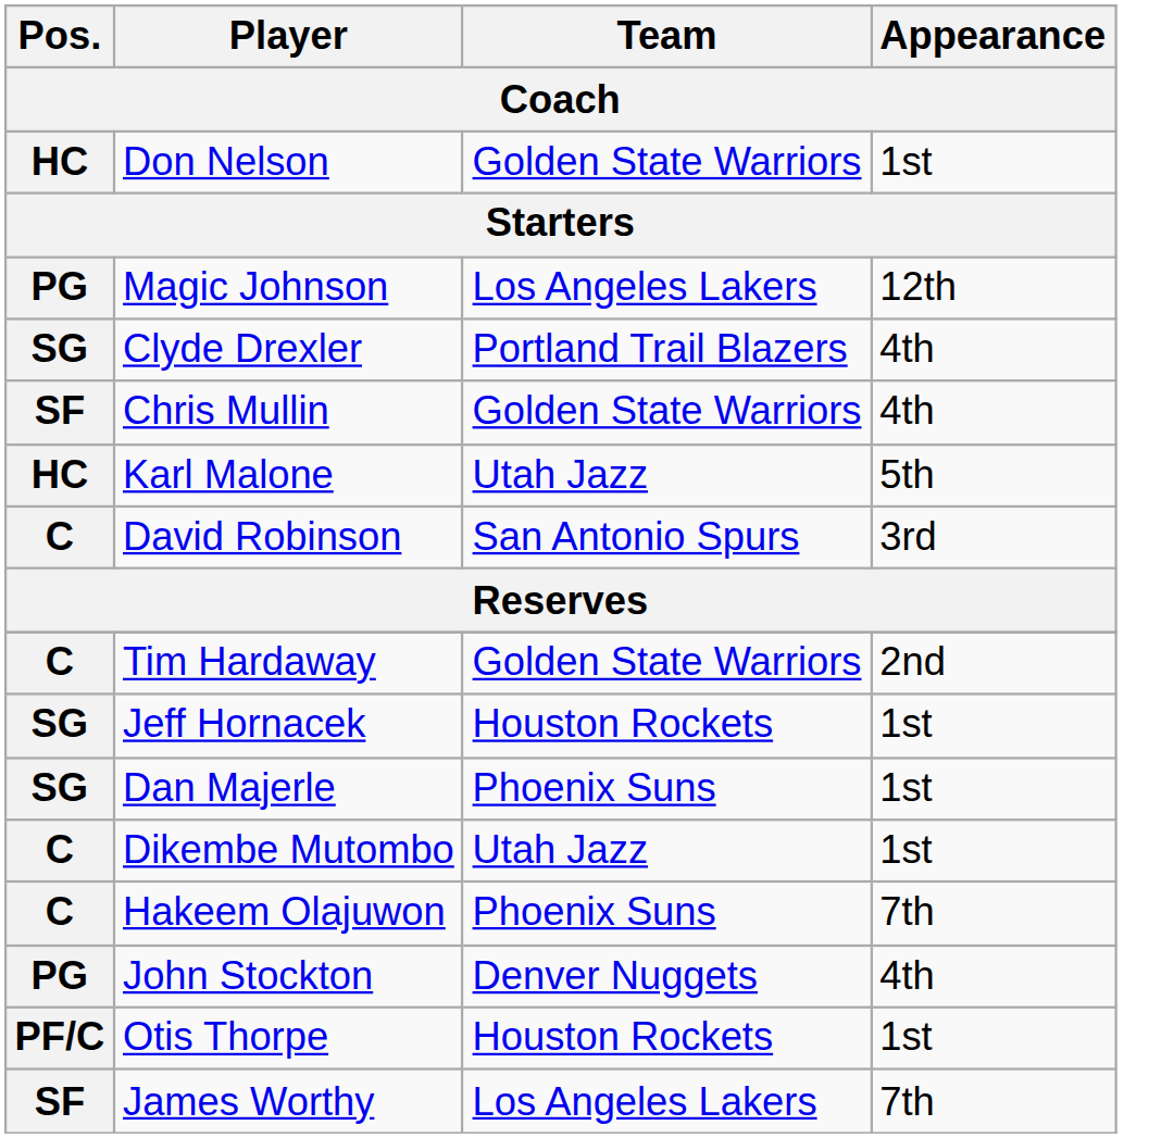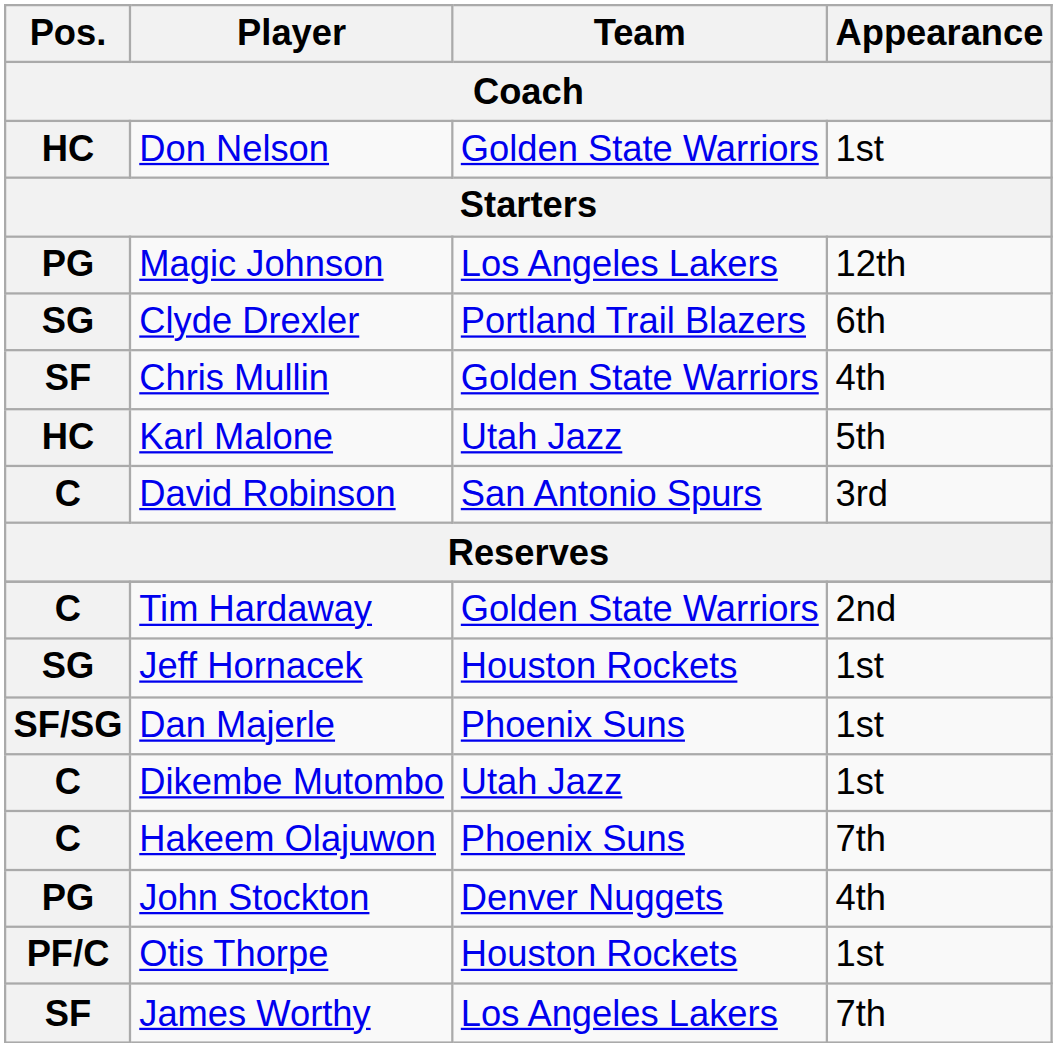 <table class="wikitable">
 <tr>
 <th>Pos.</th>
 <th>Player</th>
 <th>Team</th>
 <th>Appearance</th>
 </tr>
 <tr>
 <th colspan="4">Coach</th>
 </tr>
 <tr>
 <th>HC</th>
 <td><a href='#'>Don Nelson</a></td>
 <td><a href='#'>Golden State Warriors</a></td>
 <td>1st</td>
 </tr>
 <tr>
 <th colspan="4">Starters</th>
 </tr>
 <tr>
 <th>PG</th>
 <td><a href='#'>Magic Johnson</a></td>
 <td><a href='#'>Los Angeles Lakers</a></td>
 <td>12th</td>
 </tr>
 <tr>
 <th>SG</th>
 <td><a href='#'>Clyde Drexler</a></td>
 <td><a href='#'>Portland Trail Blazers</a></td>
-<td>4th</td>
+<td>6th</td>
 </tr>
 <tr>
 <th>SF</th>
 <td><a href='#'>Chris Mullin</a></td>
 <td><a href='#'>Golden State Warriors</a></td>
 <td>4th</td>
 </tr>
 <tr>
 <th>HC</th>
 <td><a href='#'>Karl Malone</a></td>
 <td><a href='#'>Utah Jazz</a></td>
 <td>5th</td>
 </tr>
 <tr>
 <th>C</th>
 <td><a href='#'>David Robinson</a></td>
 <td><a href='#'>San Antonio Spurs</a></td>
 <td>3rd</td>
 </tr>
 <tr>
 <th colspan="4">Reserves</th>
 </tr>
 <tr>
 </tr>
 <tr>
 <th>C</th>
 <td><a href='#'>Tim Hardaway</a></td>
 <td><a href='#'>Golden State Warriors</a></td>
 <td>2nd</td>
 </tr>
 <tr>
 <th>SG</th>
 <td><a href='#'>Jeff Hornacek</a></td>
 <td><a href='#'>Houston Rockets</a></td>
 <td>1st</td>
 </tr>
 <tr>
-<th>SG</th>
+<th>SF/SG</th>
 <td><a href='#'>Dan Majerle</a></td>
 <td><a href='#'>Phoenix Suns</a></td>
 <td>1st</td>
 </tr>
 <tr>
 <th>C</th>
 <td><a href='#'>Dikembe Mutombo</a></td>
 <td><a href='#'>Utah Jazz</a></td>
 <td>1st</td>
 </tr>
 <tr>
 <th>C</th>
 <td><a href='#'>Hakeem Olajuwon</a></td>
 <td><a href='#'>Phoenix Suns</a></td>
 <td>7th</td>
 </tr>
 <tr>
 <th>PG</th>
 <td><a href='#'>John Stockton</a></td>
 <td><a href='#'>Denver Nuggets</a></td>
 <td>4th</td>
 </tr>
 <tr>
 <th>PF/C</th>
 <td><a href='#'>Otis Thorpe</a></td>
 <td><a href='#'>Houston Rockets</a></td>
 <td>1st</td>
 </tr>
 <tr>
 <th>SF</th>
 <td><a href='#'>James Worthy</a></td>
 <td><a href='#'>Los Angeles Lakers</a></td>
 <td>7th</td>
 </tr>
 </table>
